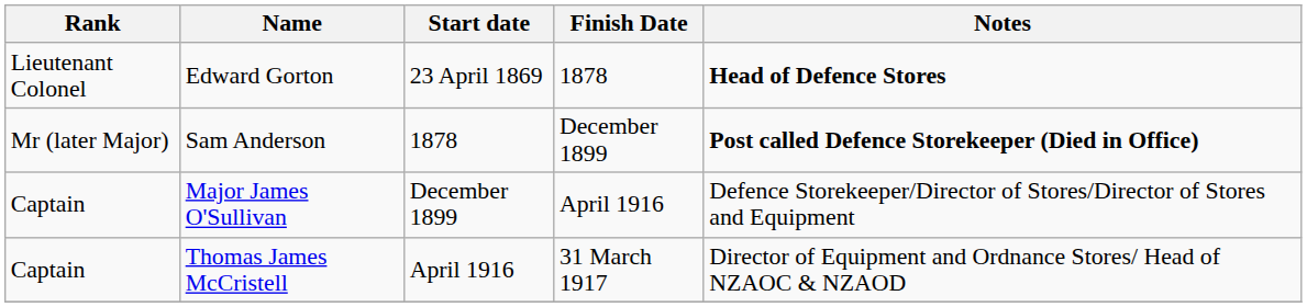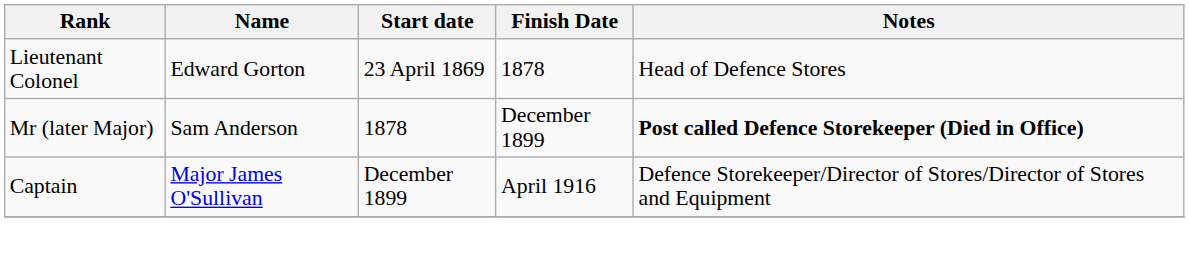 <table class="wikitable">
 <tr>
 <th>Rank</th>
 <th>Name</th>
 <th>Start date</th>
 <th>Finish Date</th>
 <th>Notes</th>
 </tr>
 <tr>
 <td>Lieutenant Colonel</td>
 <td>Edward Gorton</td>
 <td>23 April 1869</td>
 <td>1878</td>
-<td><strong>Head of Defence Stores</strong></td>
+<td>Head of Defence Stores</td>
 </tr>
 <tr>
 <td>Mr (later Major)</td>
 <td>Sam Anderson</td>
 <td>1878</td>
 <td>December 1899</td>
 <td><strong>Post called Defence Storekeeper (Died in Office)</strong></td>
 </tr>
 <tr>
 <td>Captain</td>
 <td><a href='#'>Major James O'Sullivan</a></td>
 <td>December 1899</td>
 <td>April 1916</td>
 <td>Defence Storekeeper/Director of Stores/Director of Stores and Equipment</td>
 </tr>
 <tr>
-<td>Captain</td>
-<td><a href='#'>Thomas James McCristell</a></td>
-<td>April 1916</td>
-<td>31 March 1917</td>
-<td>Director of Equipment and Ordnance Stores/ Head of NZAOC & NZAOD</td>
-</tr>
-<tr>
 </tr>
 </table>
